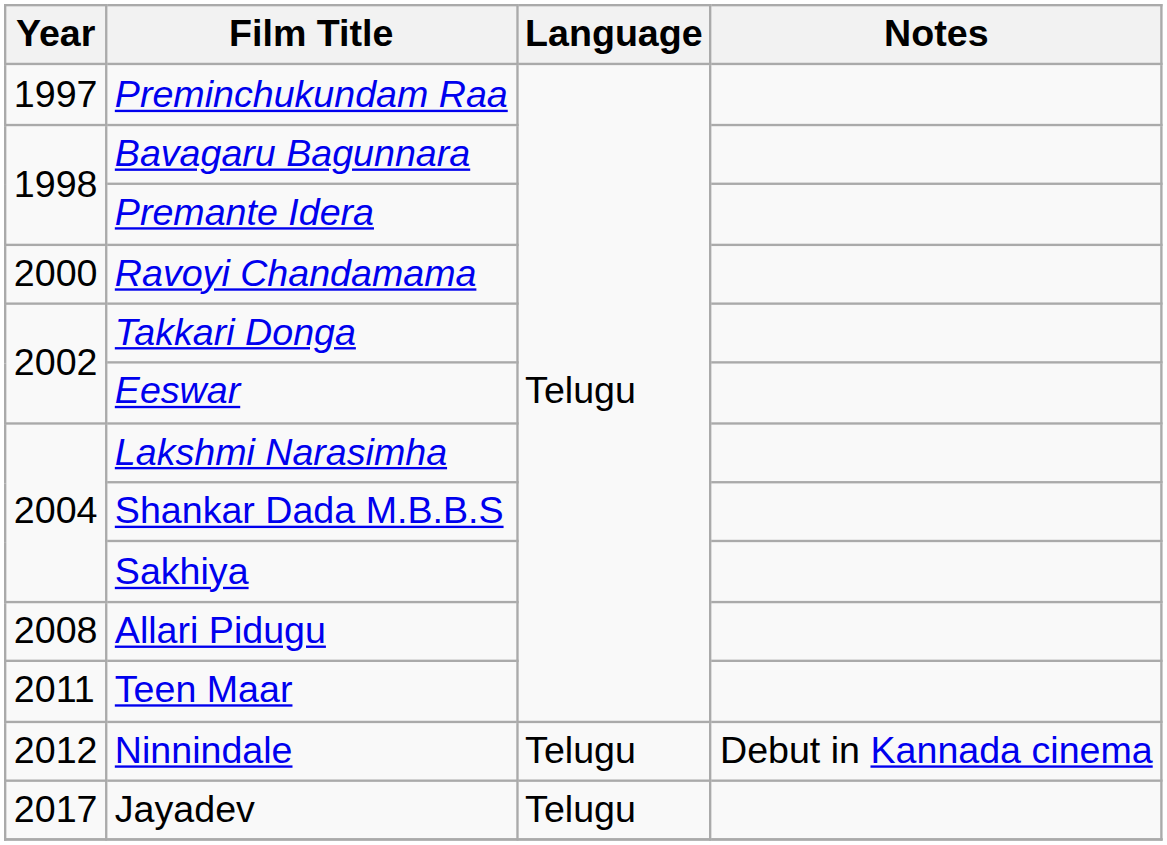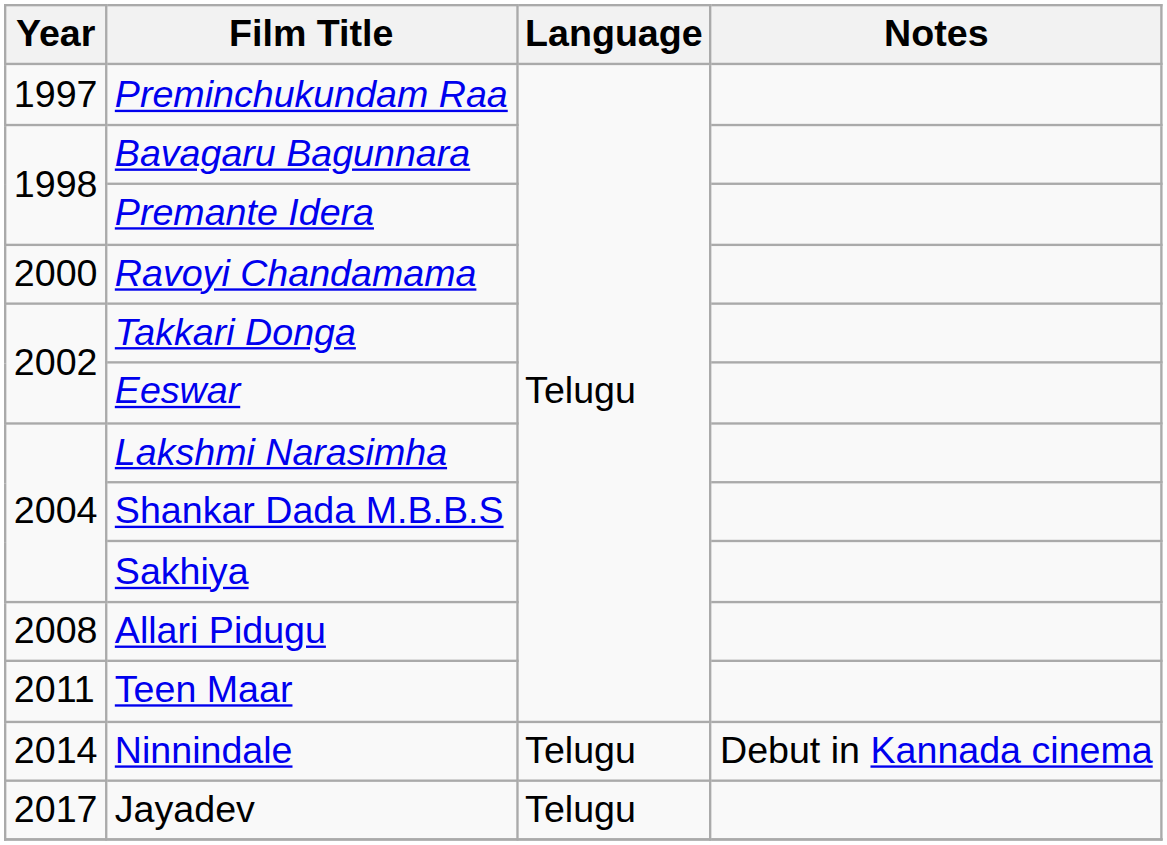 <table class="wikitable sortable">
 <tr>
 <th>Year</th>
 <th>Film Title</th>
 <th>Language</th>
 <th>Notes</th>
 </tr>
 <tr>
 <td>1997</td>
 <td><em><a href='#'>Preminchukundam Raa</a></em></td>
 <td rowspan="11">Telugu</td>
 <td></td>
 </tr>
 <tr>
 <td rowspan="2">1998</td>
 <td><em><a href='#'>Bavagaru Bagunnara</a></em></td>
 <td></td>
 </tr>
 <tr>
 <td><em><a href='#'>Premante Idera</a></em></td>
 <td></td>
 </tr>
 <tr>
 <td>2000</td>
 <td><em><a href='#'>Ravoyi Chandamama</a></em></td>
 <td></td>
 </tr>
 <tr>
 <td rowspan="2">2002</td>
 <td><em><a href='#'>Takkari Donga</a></em></td>
 <td></td>
 </tr>
 <tr>
 <td><em><a href='#'>Eeswar</a></em></td>
 <td></td>
 </tr>
 <tr>
 <td rowspan="3">2004</td>
 <td><em><a href='#'>Lakshmi Narasimha</a></em></td>
 <td><em></td>
 </tr>
 <tr>
 <td></em><a href='#'>Shankar Dada M.B.B.S</a><em></td>
 <td></td>
 </tr>
 <tr>
 <td></em><a href='#'>Sakhiya</a><em></td>
 <td></td>
 </tr>
 <tr>
 <td>2008</td>
 <td></em><a href='#'>Allari Pidugu</a><em></td>
 <td></td>
 </tr>
 <tr>
 <td>2011</td>
 <td></em><a href='#'>Teen Maar</a><em></td>
 <td></td>
 </tr>
 <tr>
-<td>2012</td>
+<td>2014</td>
 <td></em><a href='#'>Ninnindale</a><em></td>
 <td>Telugu</td>
 <td>Debut in <a href='#'>Kannada cinema</a></td>
 </tr>
 <tr>
 <td>2017</td>
 <td></em>Jayadev<em></td>
 <td>Telugu</td>
 <td></td>
 </tr>
 <tr>
 </tr>
 </table>
